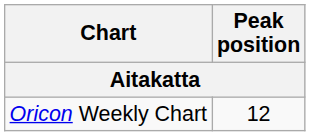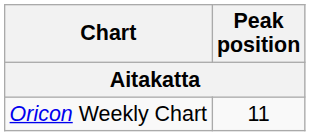 <table class="wikitable">
 <tr>
 <th>Chart</th>
 <th>Peak<br>position</th>
 </tr>
 <tr>
 <th colspan="2">Aitakatta</th>
 </tr>
 <tr>
 <td><em><a href='#'>Oricon</a></em> Weekly Chart</td>
-<td style="text-align:center;">12</td>
+<td style="text-align:center;">11</td>
 </tr>
 </table>
